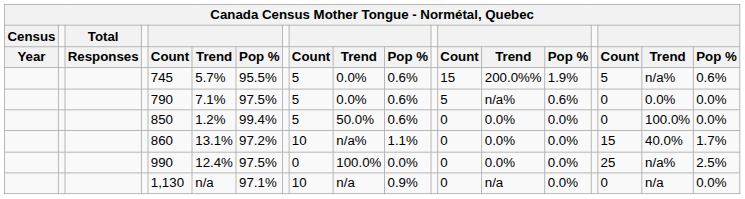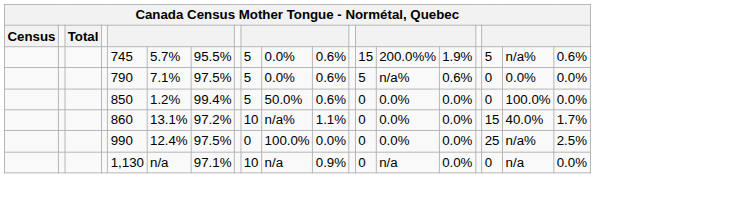 <table class="wikitable">
 <tr>
 <th colspan="19">Canada Census Mother Tongue - Normétal, Quebec</th>
 </tr>
 <tr>
 <th>Census</th>
 <td></td>
 <th>Total</th>
 <td colspan="1"></td>
 <th colspan="3"></th>
 <td colspan="1"></td>
 <th colspan="3"></th>
 <td colspan="1"></td>
 <th colspan="3"></th>
 <td colspan="1"></td>
 <th colspan="3"></th>
-</tr>
-<tr>
-<th>Year</th>
-<td></td>
-<th>Responses</th>
-<td></td>
-<th>Count</th>
-<th>Trend</th>
-<th>Pop %</th>
-<td></td>
-<th>Count</th>
-<th>Trend</th>
-<th>Pop %</th>
-<td></td>
-<th>Count</th>
-<th>Trend</th>
-<th>Pop %</th>
-<td></td>
-<th>Count</th>
-<th>Trend</th>
-<th>Pop %</th>
 </tr>
 <tr>
 <td></td>
 <td></td>
 <td></td>
 <td></td>
 <td>745</td>
 <td> 5.7%</td>
 <td>95.5%</td>
 <td></td>
 <td>5</td>
 <td> 0.0%</td>
 <td>0.6%</td>
 <td></td>
 <td>15</td>
 <td> 200.0%%</td>
 <td>1.9%</td>
 <td></td>
 <td>5</td>
 <td> n/a%</td>
 <td>0.6%</td>
 </tr>
 <tr>
 <td></td>
 <td></td>
 <td></td>
 <td></td>
 <td>790</td>
 <td> 7.1%</td>
 <td>97.5%</td>
 <td></td>
 <td>5</td>
 <td> 0.0%</td>
 <td>0.6%</td>
 <td></td>
 <td>5</td>
 <td> n/a%</td>
 <td>0.6%</td>
 <td></td>
 <td>0</td>
 <td> 0.0%</td>
 <td>0.0%</td>
 </tr>
 <tr>
 <td></td>
 <td></td>
 <td></td>
 <td></td>
 <td>850</td>
 <td> 1.2%</td>
 <td>99.4%</td>
 <td></td>
 <td>5</td>
 <td> 50.0%</td>
 <td>0.6%</td>
 <td></td>
 <td>0</td>
 <td> 0.0%</td>
 <td>0.0%</td>
 <td></td>
 <td>0</td>
 <td> 100.0%</td>
 <td>0.0%</td>
 </tr>
 <tr>
 <td></td>
 <td></td>
 <td></td>
 <td></td>
 <td>860</td>
 <td> 13.1%</td>
 <td>97.2%</td>
 <td></td>
 <td>10</td>
 <td> n/a%</td>
 <td>1.1%</td>
 <td></td>
 <td>0</td>
 <td> 0.0%</td>
 <td>0.0%</td>
 <td></td>
 <td>15</td>
 <td> 40.0%</td>
 <td>1.7%</td>
 </tr>
 <tr>
 <td></td>
 <td></td>
 <td></td>
 <td></td>
 <td>990</td>
 <td> 12.4%</td>
 <td>97.5%</td>
 <td></td>
 <td>0</td>
 <td> 100.0%</td>
 <td>0.0%</td>
 <td></td>
 <td>0</td>
 <td> 0.0%</td>
 <td>0.0%</td>
 <td></td>
 <td>25</td>
 <td> n/a%</td>
 <td>2.5%</td>
 </tr>
 <tr>
 <td></td>
 <td></td>
 <td></td>
 <td></td>
 <td>1,130</td>
 <td>n/a</td>
 <td>97.1%</td>
 <td></td>
 <td>10</td>
 <td>n/a</td>
 <td>0.9%</td>
 <td></td>
 <td>0</td>
 <td>n/a</td>
 <td>0.0%</td>
 <td></td>
 <td>0</td>
 <td>n/a</td>
 <td>0.0%</td>
 </tr>
 </table>
